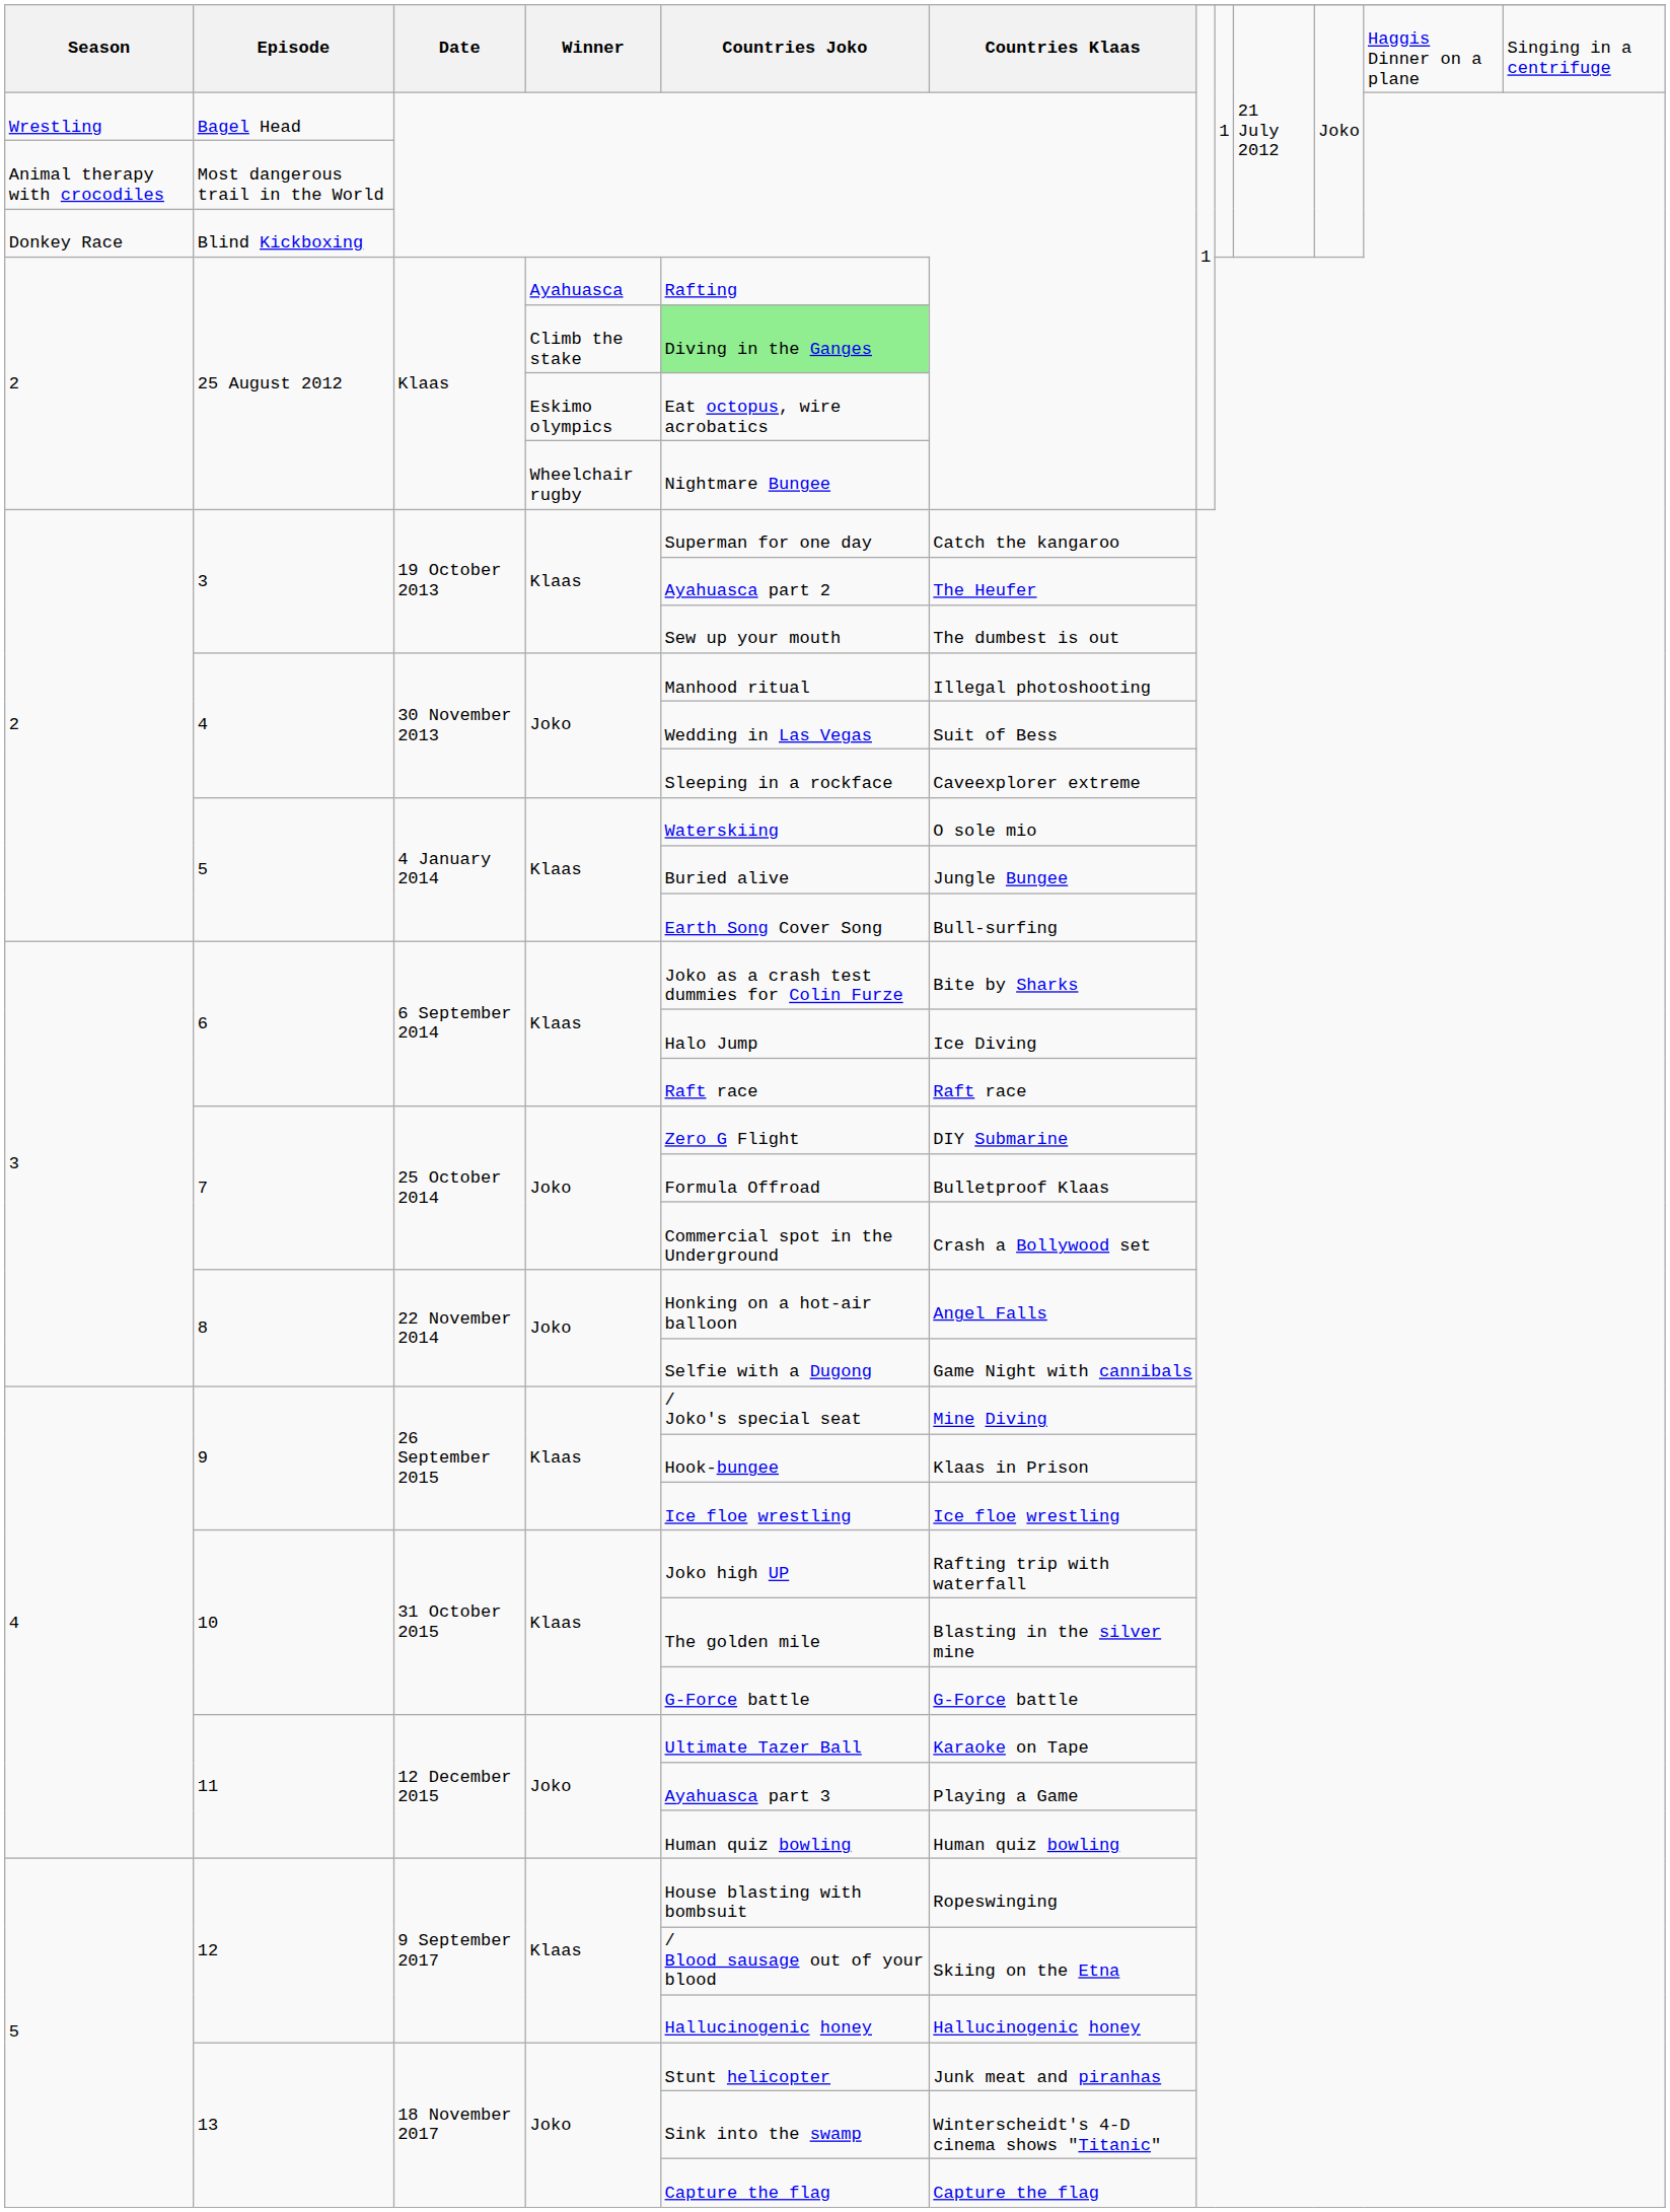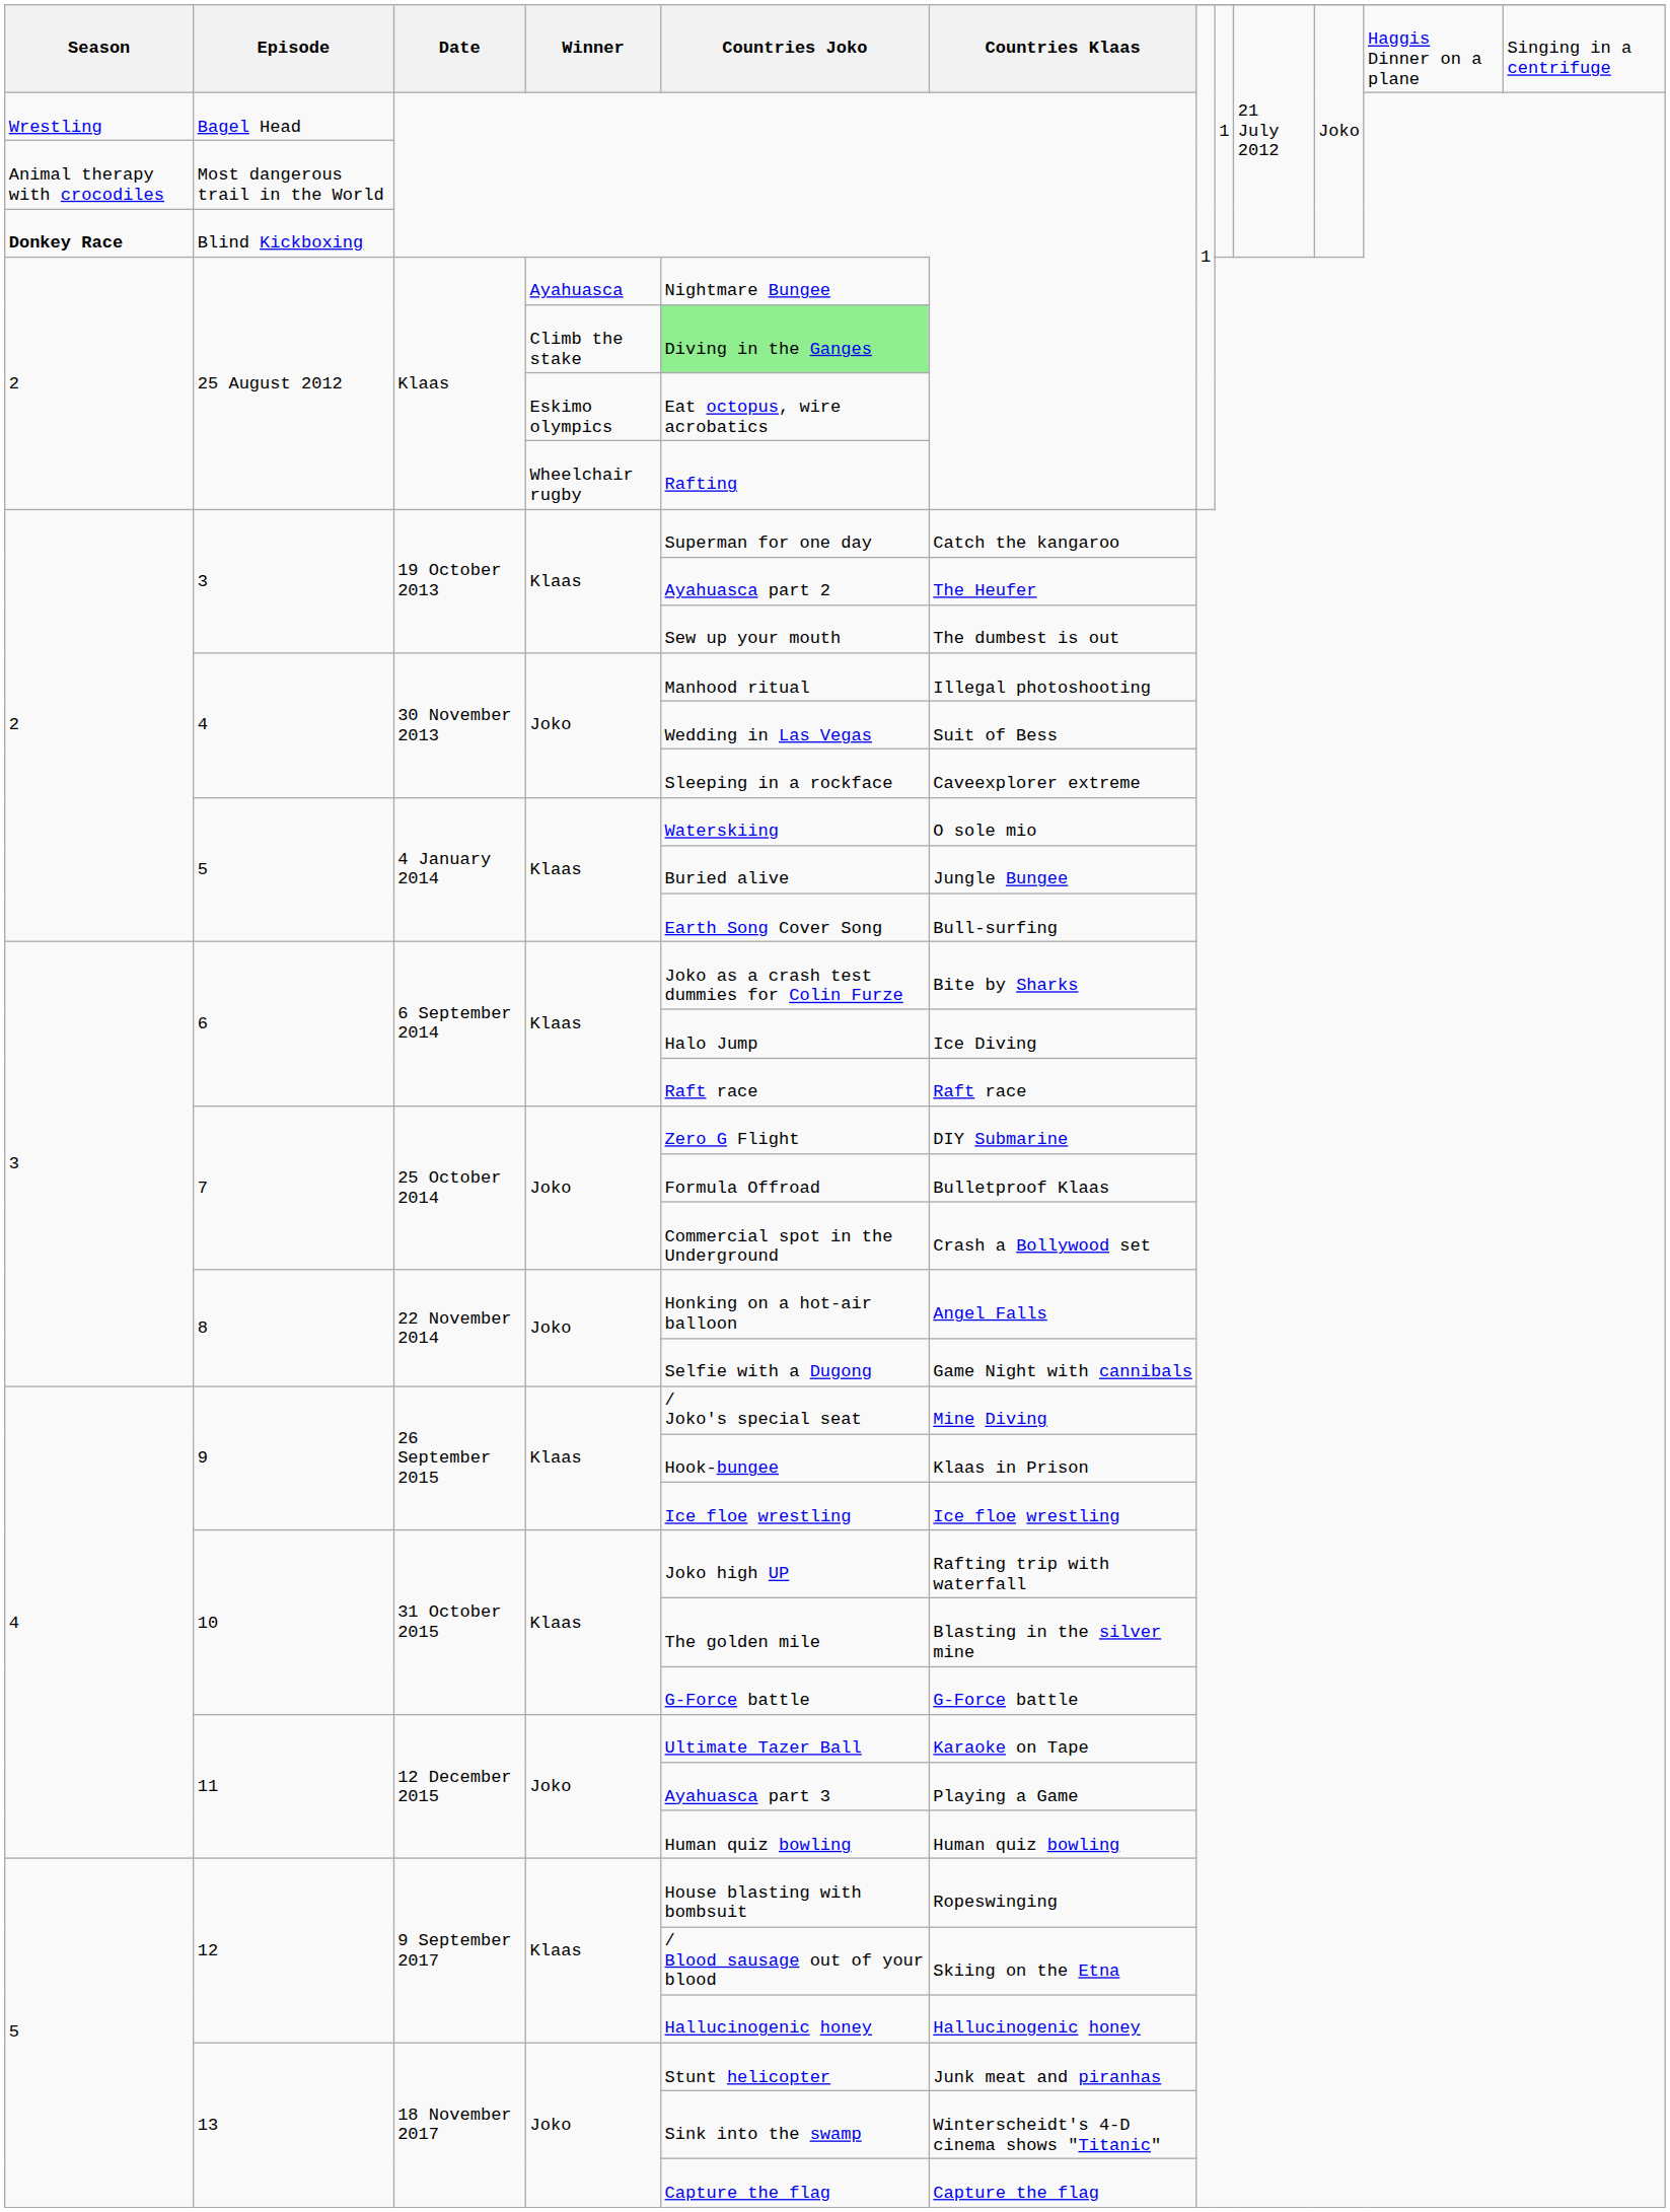 <table class="wikitable sortable">
 <tr>
 <th rowspan="2">Season</th>
 <th rowspan="2">Episode</th>
 <th rowspan="2">Date</th>
 <th rowspan="2">Winner</th>
 <th rowspan="2">Countries Joko</th>
 <th rowspan="2">Countries Klaas</th>
 </tr>
 <tr>
 <td rowspan="8">1</td>
 <td rowspan="4">1</td>
 <td rowspan="4">21 July 2012</td>
 <td rowspan="4">Joko</td>
 <td><br><a href='#'>Haggis</a> Dinner on a plane</td>
 <td><br>Singing in a <a href='#'>centrifuge</a></td>
 </tr>
 <tr>
 <td><br><a href='#'>Wrestling</a></td>
 <td><br><a href='#'>Bagel</a> Head</td>
 </tr>
 <tr>
 <td><br>Animal therapy with <a href='#'>crocodiles</a></td>
 <td><br>Most dangerous trail in the World</td>
 </tr>
 <tr>
-<td><br>Donkey Race</td>
+<td><strong><br>Donkey Race</strong></td>
 <td><br>Blind <a href='#'>Kickboxing</a></td>
 </tr>
 <tr>
 <td rowspan="4">2</td>
 <td rowspan="4">25 August 2012</td>
 <td rowspan="4">Klaas</td>
 <td><br><a href='#'>Ayahuasca</a></td>
-<td><br><a href='#'>Rafting</a></td>
+<td><br>Nightmare <a href='#'>Bungee</a></td>
 </tr>
 <tr>
 <td><br>Climb the stake</td>
 <td style="background: lightgreen;"><br>Diving in the <a href='#'>Ganges</a></td>
 </tr>
 <tr>
 <td><br>Eskimo olympics</td>
 <td><br>Eat <a href='#'>octopus</a>, wire acrobatics</td>
 </tr>
 <tr>
 <td><br>Wheelchair rugby</td>
-<td><br>Nightmare <a href='#'>Bungee</a></td>
+<td><br><a href='#'>Rafting</a></td>
 </tr>
 <tr>
 <td rowspan="9">2</td>
 <td rowspan="3">3</td>
 <td rowspan="3">19 October 2013</td>
 <td rowspan="3">Klaas</td>
 <td><br>Superman for one day</td>
 <td><br>Catch the kangaroo</td>
 </tr>
 <tr>
 <td><br><a href='#'>Ayahuasca</a> part 2</td>
 <td><br><a href='#'>The Heufer</a></td>
 </tr>
 <tr>
 <td><br>Sew up your mouth</td>
 <td><br>The dumbest is out</td>
 </tr>
 <tr>
 <td rowspan="3">4</td>
 <td rowspan="3">30 November 2013</td>
 <td rowspan="3">Joko</td>
 <td><br>Manhood ritual</td>
 <td><br>Illegal photoshooting</td>
 </tr>
 <tr>
 <td><br>Wedding in <a href='#'>Las Vegas</a></td>
 <td><br>Suit of Bess</td>
 </tr>
 <tr>
 <td><br>Sleeping in a rockface</td>
 <td><br>Caveexplorer extreme</td>
 </tr>
 <tr>
 <td rowspan="3">5</td>
 <td rowspan="3">4 January 2014</td>
 <td rowspan="3">Klaas</td>
 <td><br><a href='#'>Waterskiing</a></td>
 <td><br>O sole mio</td>
 </tr>
 <tr>
 <td><br>Buried alive</td>
 <td><br>Jungle <a href='#'>Bungee</a></td>
 </tr>
 <tr>
 <td><br><a href='#'>Earth Song</a> Cover Song</td>
 <td><br>Bull-surfing</td>
 </tr>
 <tr>
 <td rowspan="8">3</td>
 <td rowspan="3">6</td>
 <td rowspan="3">6 September 2014</td>
 <td rowspan="3">Klaas</td>
 <td><br>Joko as a crash test dummies for <a href='#'>Colin Furze</a></td>
 <td><br>Bite by <a href='#'>Sharks</a></td>
 </tr>
 <tr>
 <td><br>Halo Jump</td>
 <td><br>Ice Diving</td>
 </tr>
 <tr>
 <td><br><a href='#'>Raft</a> race</td>
 <td><br><a href='#'>Raft</a> race</td>
 </tr>
 <tr>
 <td rowspan="3">7</td>
 <td rowspan="3">25 October 2014</td>
 <td rowspan="3">Joko</td>
 <td><br><a href='#'>Zero G</a> Flight</td>
 <td><br>DIY <a href='#'>Submarine</a></td>
 </tr>
 <tr>
 <td><br>Formula Offroad</td>
 <td><br>Bulletproof Klaas</td>
 </tr>
 <tr>
 <td><br>Commercial spot in the Underground</td>
 <td><br>Crash a <a href='#'>Bollywood</a> set</td>
 </tr>
 <tr>
 <td rowspan="2">8</td>
 <td rowspan="2">22 November 2014</td>
 <td rowspan="2">Joko</td>
 <td><br>Honking on a hot-air balloon</td>
 <td><br><a href='#'>Angel Falls</a></td>
 </tr>
 <tr>
 <td><br>Selfie with a <a href='#'>Dugong</a></td>
 <td><br>Game Night with <a href='#'>cannibals</a></td>
 </tr>
 <tr>
 <td rowspan="9">4</td>
 <td rowspan="3">9</td>
 <td rowspan="3">26 September 2015</td>
 <td rowspan="3">Klaas</td>
 <td>/<br>Joko's special seat</td>
 <td><br><a href='#'>Mine</a> <a href='#'>Diving</a></td>
 </tr>
 <tr>
 <td><br>Hook-<a href='#'>bungee</a></td>
 <td><br>Klaas in Prison</td>
 </tr>
 <tr>
 <td><br><a href='#'>Ice floe</a> <a href='#'>wrestling</a></td>
 <td><br><a href='#'>Ice floe</a> <a href='#'>wrestling</a></td>
 </tr>
 <tr>
 <td rowspan="3">10</td>
 <td rowspan="3">31 October 2015</td>
 <td rowspan="3">Klaas</td>
 <td><br>Joko high <a href='#'>UP</a></td>
 <td><br>Rafting trip with waterfall</td>
 </tr>
 <tr>
 <td><br>The golden mile</td>
 <td><br>Blasting in the <a href='#'>silver</a> mine</td>
 </tr>
 <tr>
 <td><br><a href='#'>G-Force</a> battle</td>
 <td><br><a href='#'>G-Force</a> battle</td>
 </tr>
 <tr>
 <td rowspan="3">11</td>
 <td rowspan="3">12 December 2015</td>
 <td rowspan="3">Joko</td>
 <td><br><a href='#'>Ultimate Tazer Ball</a></td>
 <td><br><a href='#'>Karaoke</a> on Tape</td>
 </tr>
 <tr>
 <td><br><a href='#'>Ayahuasca</a> part 3</td>
 <td><br>Playing a Game</td>
 </tr>
 <tr>
 <td><br>Human quiz <a href='#'>bowling</a></td>
 <td><br>Human quiz <a href='#'>bowling</a></td>
 </tr>
 <tr>
 <td rowspan="6">5</td>
 <td rowspan="3">12</td>
 <td rowspan="3">9 September 2017</td>
 <td rowspan="3">Klaas</td>
 <td><br>House blasting with bombsuit</td>
 <td><br>Ropeswinging</td>
 </tr>
 <tr>
 <td>/<br><a href='#'>Blood sausage</a> out of your blood</td>
 <td><br>Skiing on the <a href='#'>Etna</a></td>
 </tr>
 <tr>
 <td><br><a href='#'>Hallucinogenic</a> <a href='#'>honey</a></td>
 <td><br><a href='#'>Hallucinogenic</a> <a href='#'>honey</a></td>
 </tr>
 <tr>
 <td rowspan="3">13</td>
 <td rowspan="3">18 November 2017</td>
 <td rowspan="3">Joko</td>
 <td><br>Stunt <a href='#'>helicopter</a></td>
 <td><br>Junk meat and <a href='#'>piranhas</a></td>
 </tr>
 <tr>
 <td><br>Sink into the <a href='#'>swamp</a></td>
 <td><br>Winterscheidt's 4-D cinema shows "<a href='#'>Titanic</a>"</td>
 </tr>
 <tr>
 <td><br><a href='#'>Capture the flag</a></td>
 <td><br><a href='#'>Capture the flag</a></td>
 </tr>
 </table>
